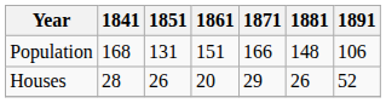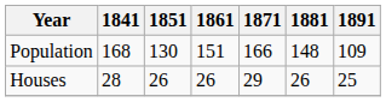 <table class="wikitable">
 <tr>
 <th>Year</th>
 <th>1841</th>
 <th>1851</th>
 <th>1861</th>
 <th>1871</th>
 <th>1881</th>
 <th>1891</th>
 </tr>
 <tr>
 <td>Population</td>
 <td>168</td>
-<td>131</td>
+<td>130</td>
 <td>151</td>
 <td>166</td>
 <td>148</td>
-<td>106</td>
+<td>109</td>
 </tr>
 <tr>
 <td>Houses</td>
 <td>28</td>
 <td>26</td>
-<td>20</td>
+<td>26</td>
 <td>29</td>
 <td>26</td>
-<td>52</td>
+<td>25</td>
 </tr>
 <tr>
 </tr>
 </table>
